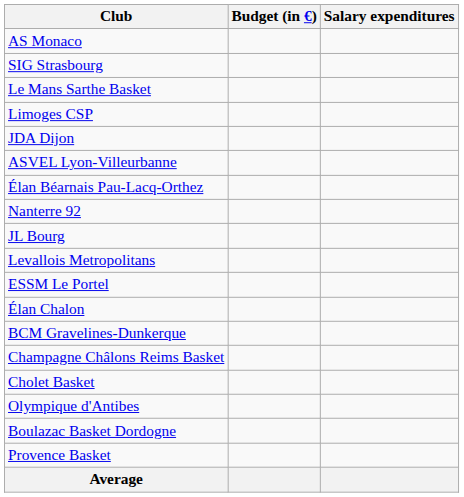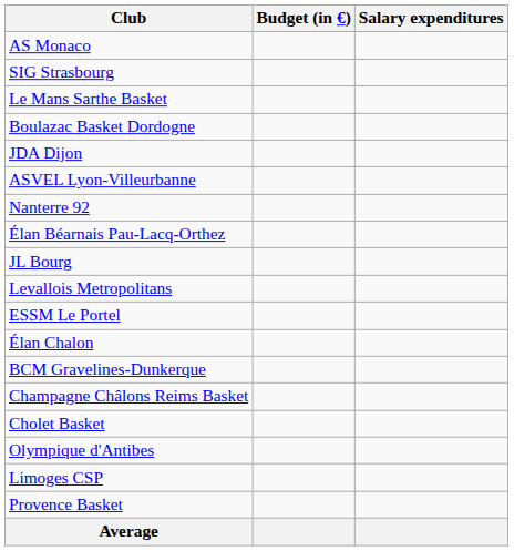 <table class="wikitable sortable">
 <tr>
 <th scope="col">Club</th>
 <th>Budget (in <a href='#'>€</a>)</th>
 <th>Salary expenditures</th>
 </tr>
 <tr>
 <td><a href='#'>AS Monaco</a></td>
 <td align=center></td>
 <td align=center></td>
 </tr>
 <tr>
 <td><a href='#'>SIG Strasbourg</a></td>
 <td align=center></td>
 <td align=center></td>
 </tr>
 <tr>
 <td><a href='#'>Le Mans Sarthe Basket</a></td>
 <td align=center></td>
 <td align=center></td>
 </tr>
 <tr>
-<td><a href='#'>Limoges CSP</a></td>
+<td><a href='#'>Boulazac Basket Dordogne</a></td>
 <td align=center></td>
 <td align=center></td>
 </tr>
 <tr>
 <td><a href='#'>JDA Dijon</a></td>
 <td align=center></td>
 <td align=center></td>
 </tr>
 <tr>
 <td><a href='#'>ASVEL Lyon-Villeurbanne</a></td>
 <td align=center></td>
 <td align=center></td>
 </tr>
 <tr>
-<td><a href='#'>Élan Béarnais Pau-Lacq-Orthez</a></td>
+<td><a href='#'>Nanterre 92</a></td>
 <td align=center></td>
 <td align=center></td>
 </tr>
 <tr>
-<td><a href='#'>Nanterre 92</a></td>
+<td><a href='#'>Élan Béarnais Pau-Lacq-Orthez</a></td>
 <td align=center></td>
 <td align=center></td>
 </tr>
 <tr>
 <td><a href='#'>JL Bourg</a></td>
 <td align=center></td>
 <td align=center></td>
 </tr>
 <tr>
 <td><a href='#'>Levallois Metropolitans</a></td>
 <td align=center></td>
 <td align=center></td>
 </tr>
 <tr>
 <td><a href='#'>ESSM Le Portel</a></td>
 <td align=center></td>
 <td align=center></td>
 </tr>
 <tr>
 <td><a href='#'>Élan Chalon</a></td>
 <td align=center></td>
 <td align=center></td>
 </tr>
 <tr>
 <td><a href='#'>BCM Gravelines-Dunkerque</a></td>
 <td align=center></td>
 <td align=center></td>
 </tr>
 <tr>
 <td><a href='#'>Champagne Châlons Reims Basket</a></td>
 <td align=center></td>
 <td align=center></td>
 </tr>
 <tr>
 <td><a href='#'>Cholet Basket</a></td>
 <td align=center></td>
 <td align=center></td>
 </tr>
 <tr>
 <td><a href='#'>Olympique d'Antibes</a></td>
 <td align=center></td>
 <td align=center></td>
 </tr>
 <tr>
-<td><a href='#'>Boulazac Basket Dordogne</a></td>
+<td><a href='#'>Limoges CSP</a></td>
 <td align=center></td>
 <td align=center></td>
 </tr>
 <tr>
 <td><a href='#'>Provence Basket</a></td>
 <td align=center></td>
 <td align=center></td>
 </tr>
 <tr>
 <th>Average</th>
 <th align=center></th>
 <th align=center></th>
 </tr>
 </table>
